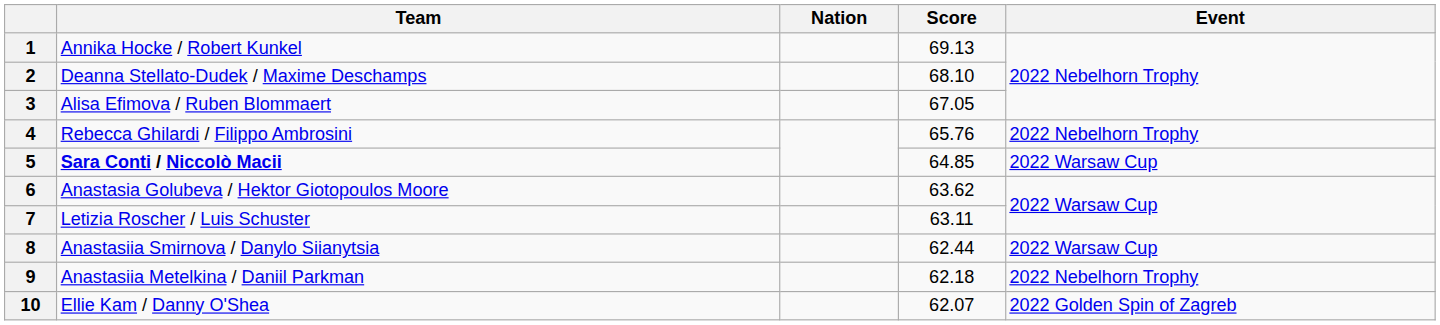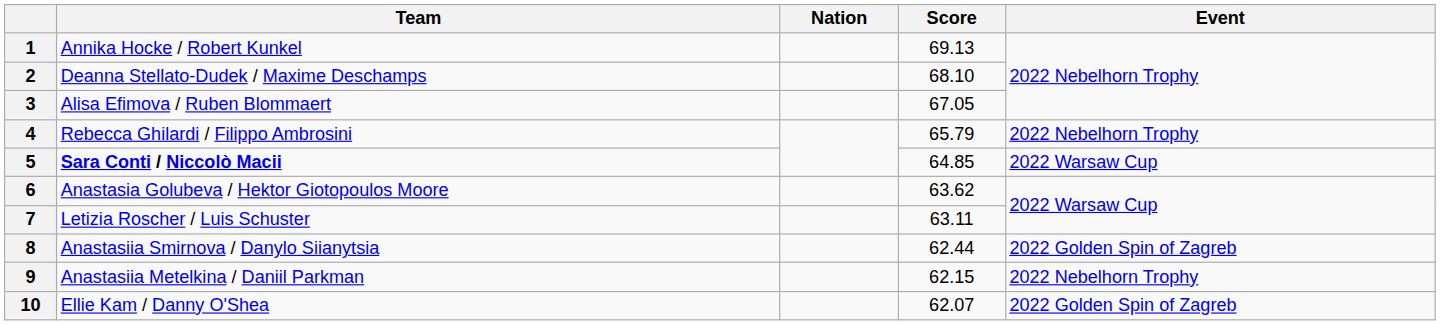 <table class="wikitable sortable" style="text-align:left; width:80%">
 <tr>
 <th scope="col"></th>
 <th scope="col">Team</th>
 <th scope="col">Nation</th>
 <th scope="col">Score</th>
 <th scope="col">Event</th>
 </tr>
 <tr>
 <th scope="row">1</th>
 <td><a href='#'>Annika Hocke</a> / <a href='#'>Robert Kunkel</a></td>
 <td></td>
 <td style="text-align:center;">69.13</td>
 <td rowspan="3"><a href='#'>2022 Nebelhorn Trophy</a></td>
 </tr>
 <tr>
 <th scope="row">2</th>
 <td><a href='#'>Deanna Stellato-Dudek</a> / <a href='#'>Maxime Deschamps</a></td>
 <td></td>
 <td style="text-align:center;">68.10</td>
 </tr>
 <tr>
 <th scope="row">3</th>
 <td><a href='#'>Alisa Efimova</a> / <a href='#'>Ruben Blommaert</a></td>
 <td></td>
 <td style="text-align:center;">67.05</td>
 </tr>
 <tr>
 <th scope="row">4</th>
 <td><a href='#'>Rebecca Ghilardi</a> / <a href='#'>Filippo Ambrosini</a></td>
 <td rowspan="2"></td>
-<td style="text-align:center;">65.76</td>
+<td style="text-align:center;">65.79</td>
 <td><a href='#'>2022 Nebelhorn Trophy</a></td>
 </tr>
 <tr>
 <th scope="row">5</th>
 <td><strong><a href='#'>Sara Conti</a> / <a href='#'>Niccolò Macii</a></strong></td>
 <td style="text-align:center;">64.85</td>
 <td><a href='#'>2022 Warsaw Cup</a></td>
 </tr>
 <tr>
 <th scope="row">6</th>
 <td><a href='#'>Anastasia Golubeva</a> / <a href='#'>Hektor Giotopoulos Moore</a></td>
 <td></td>
 <td style="text-align:center;">63.62</td>
 <td rowspan="2"><a href='#'>2022 Warsaw Cup</a></td>
 </tr>
 <tr>
 <th scope="row">7</th>
 <td><a href='#'>Letizia Roscher</a> / <a href='#'>Luis Schuster</a></td>
 <td></td>
 <td style="text-align:center;">63.11</td>
 </tr>
 <tr>
 <th scope="row">8</th>
 <td><a href='#'>Anastasiia Smirnova</a> / <a href='#'>Danylo Siianytsia</a></td>
 <td></td>
 <td style="text-align:center;">62.44</td>
-<td><a href='#'>2022 Warsaw Cup</a></td>
+<td><a href='#'>2022 Golden Spin of Zagreb</a></td>
 </tr>
 <tr>
 <th scope="row">9</th>
 <td><a href='#'>Anastasiia Metelkina</a> / <a href='#'>Daniil Parkman</a></td>
 <td></td>
-<td style="text-align:center;">62.18</td>
+<td style="text-align:center;">62.15</td>
 <td><a href='#'>2022 Nebelhorn Trophy</a></td>
 </tr>
 <tr>
 <th scope="row">10</th>
 <td><a href='#'>Ellie Kam</a> / <a href='#'>Danny O'Shea</a></td>
 <td></td>
 <td style="text-align:center;">62.07</td>
 <td><a href='#'>2022 Golden Spin of Zagreb</a></td>
 </tr>
 </table>
